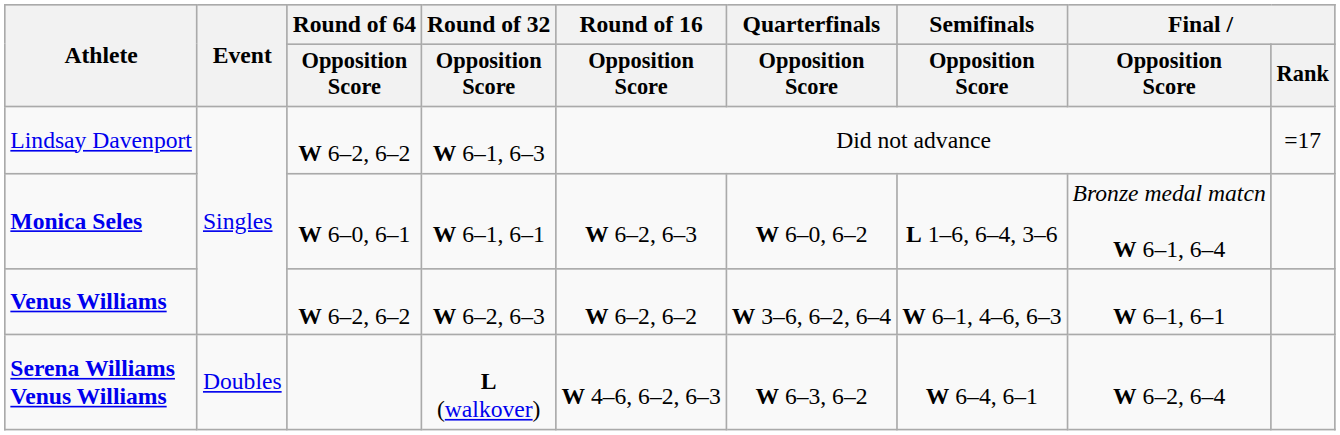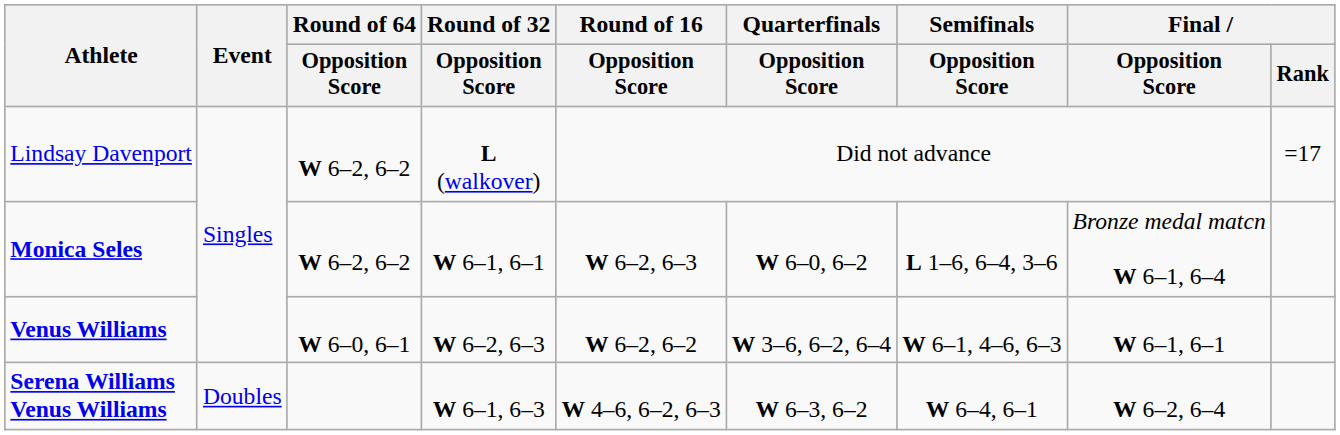 <table class=wikitable style=font-size:90%;text-align:center>
 <tr>
 <th rowspan=2>Athlete</th>
 <th rowspan=2>Event</th>
 <th>Round of 64</th>
 <th>Round of 32</th>
 <th>Round of 16</th>
 <th>Quarterfinals</th>
 <th>Semifinals</th>
 <th colspan=2>Final / </th>
 </tr>
 <tr style=font-size:95%>
 <th>Opposition<br>Score</th>
 <th>Opposition<br>Score</th>
 <th>Opposition<br>Score</th>
 <th>Opposition<br>Score</th>
 <th>Opposition<br>Score</th>
 <th>Opposition<br>Score</th>
 <th>Rank</th>
 </tr>
 <tr>
 <td align=left><a href='#'>Lindsay Davenport</a></td>
 <td align=left rowspan=3><a href='#'>Singles</a></td>
 <td><br><strong>W</strong> 6–2, 6–2</td>
-<td><br><strong>W</strong> 6–1, 6–3</td>
+<td><br><strong>L</strong><br>(<a href='#'>walkover</a>)</td>
 <td colspan=4>Did not advance</td>
 <td>=17</td>
 </tr>
 <tr>
 <td align=left><strong><a href='#'>Monica Seles</a></strong></td>
-<td><br><strong>W</strong> 6–0, 6–1</td>
+<td><br><strong>W</strong> 6–2, 6–2</td>
 <td><br><strong>W</strong> 6–1, 6–1</td>
 <td><br><strong>W</strong> 6–2, 6–3</td>
 <td><br><strong>W</strong> 6–0, 6–2</td>
 <td><br><strong>L</strong> 1–6, 6–4, 3–6</td>
 <td><em>Bronze medal matcn</em><br><br><strong>W</strong> 6–1, 6–4</td>
 <td></td>
 </tr>
 <tr>
 <td align=left><strong><a href='#'>Venus Williams</a></strong></td>
-<td><br><strong>W</strong> 6–2, 6–2</td>
+<td><br><strong>W</strong> 6–0, 6–1</td>
 <td><br><strong>W</strong> 6–2, 6–3</td>
 <td><br><strong>W</strong> 6–2, 6–2</td>
 <td><br><strong>W</strong> 3–6, 6–2, 6–4</td>
 <td><br><strong>W</strong> 6–1, 4–6, 6–3</td>
 <td><br><strong>W</strong> 6–1, 6–1</td>
 <td></td>
 </tr>
 <tr>
 <td align=left><strong><a href='#'>Serena Williams</a><br><a href='#'>Venus Williams</a></strong></td>
 <td align=left><a href='#'>Doubles</a></td>
 <td></td>
-<td><br><strong>L</strong><br>(<a href='#'>walkover</a>)</td>
+<td><br><strong>W</strong> 6–1, 6–3</td>
 <td><br> <strong>W</strong> 4–6, 6–2, 6–3</td>
 <td><br><strong>W</strong> 6–3, 6–2</td>
 <td><br><strong>W</strong> 6–4, 6–1</td>
 <td><br><strong>W</strong> 6–2, 6–4</td>
 <td></td>
 </tr>
 </table>
